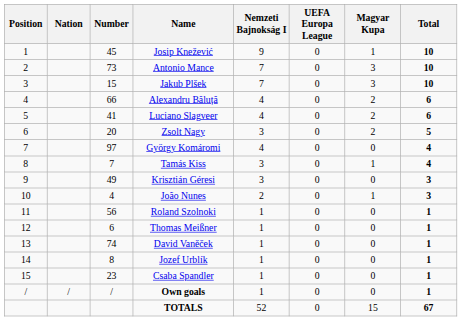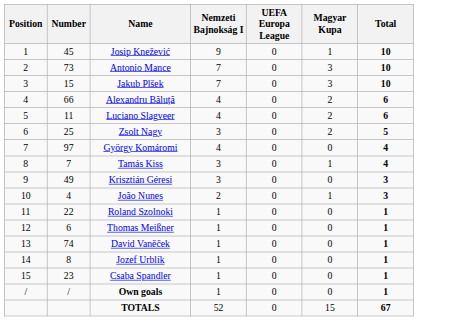 <table class="wikitable" style="font-size: 95%; text-align: center;">
 <tr>
 <th width=60>Position</th>
-<th width=60>Nation</th>
 <th width=60>Number</th>
 <th width=150>Name</th>
 <th width=80>Nemzeti Bajnokság I</th>
 <th width=80>UEFA Europa League</th>
 <th width=80>Magyar Kupa</th>
 <th width=80>Total</th>
 </tr>
 <tr>
 <td>1</td>
-<td></td>
 <td>45</td>
 <td><a href='#'>Josip Knežević</a></td>
 <td>9</td>
 <td>0</td>
 <td>1</td>
 <td><strong>10</strong></td>
 </tr>
 <tr>
 <td>2</td>
-<td></td>
 <td>73</td>
 <td><a href='#'>Antonio Mance</a></td>
 <td>7</td>
 <td>0</td>
 <td>3</td>
 <td><strong>10</strong></td>
 </tr>
 <tr>
 <td>3</td>
-<td></td>
 <td>15</td>
 <td><a href='#'>Jakub Plšek</a></td>
 <td>7</td>
 <td>0</td>
 <td>3</td>
 <td><strong>10</strong></td>
 </tr>
 <tr>
 <td>4</td>
-<td></td>
 <td>66</td>
 <td><a href='#'>Alexandru Băluță</a></td>
 <td>4</td>
 <td>0</td>
 <td>2</td>
 <td><strong>6</strong></td>
 </tr>
 <tr>
 <td>5</td>
-<td></td>
-<td>41</td>
+<td>11</td>
 <td><a href='#'>Luciano Slagveer</a></td>
 <td>4</td>
 <td>0</td>
 <td>2</td>
 <td><strong>6</strong></td>
 </tr>
 <tr>
 <td>6</td>
-<td></td>
-<td>20</td>
+<td>25</td>
 <td><a href='#'>Zsolt Nagy</a></td>
 <td>3</td>
 <td>0</td>
 <td>2</td>
 <td><strong>5</strong></td>
 </tr>
 <tr>
 <td>7</td>
-<td></td>
 <td>97</td>
 <td><a href='#'>György Komáromi</a></td>
 <td>4</td>
 <td>0</td>
 <td>0</td>
 <td><strong>4</strong></td>
 </tr>
 <tr>
 <td>8</td>
-<td></td>
 <td>7</td>
 <td><a href='#'>Tamás Kiss</a></td>
 <td>3</td>
 <td>0</td>
 <td>1</td>
 <td><strong>4</strong></td>
 </tr>
 <tr>
 <td>9</td>
-<td></td>
 <td>49</td>
 <td><a href='#'>Krisztián Géresi</a></td>
 <td>3</td>
 <td>0</td>
 <td>0</td>
 <td><strong>3</strong></td>
 </tr>
 <tr>
 <td>10</td>
-<td></td>
 <td>4</td>
 <td><a href='#'>João Nunes</a></td>
 <td>2</td>
 <td>0</td>
 <td>1</td>
 <td><strong>3</strong></td>
 </tr>
 <tr>
 <td>11</td>
-<td></td>
-<td>56</td>
+<td>22</td>
 <td><a href='#'>Roland Szolnoki</a></td>
 <td>1</td>
 <td>0</td>
 <td>0</td>
 <td><strong>1</strong></td>
 </tr>
 <tr>
 <td>12</td>
-<td></td>
 <td>6</td>
 <td><a href='#'>Thomas Meißner</a></td>
 <td>1</td>
 <td>0</td>
 <td>0</td>
 <td><strong>1</strong></td>
 </tr>
 <tr>
 <td>13</td>
-<td></td>
 <td>74</td>
 <td><a href='#'>David Vaněček</a></td>
 <td>1</td>
 <td>0</td>
 <td>0</td>
 <td><strong>1</strong></td>
 </tr>
 <tr>
 <td>14</td>
-<td></td>
 <td>8</td>
 <td><a href='#'>Jozef Urblík</a></td>
 <td>1</td>
 <td>0</td>
 <td>0</td>
 <td><strong>1</strong></td>
 </tr>
 <tr>
 <td>15</td>
-<td></td>
 <td>23</td>
 <td><a href='#'>Csaba Spandler</a></td>
 <td>1</td>
 <td>0</td>
 <td>0</td>
 <td><strong>1</strong></td>
 </tr>
 <tr>
-<td>/</td>
 <td>/</td>
 <td>/</td>
 <td><strong>Own goals</strong></td>
 <td>1</td>
 <td>0</td>
 <td>0</td>
 <td><strong>1</strong></td>
 </tr>
 <tr>
 <td></td>
 <td></td>
-<td></td>
 <td><strong>TOTALS</strong></td>
 <td>52</td>
 <td>0</td>
 <td>15</td>
 <td><strong>67</strong></td>
 </tr>
 </table>
